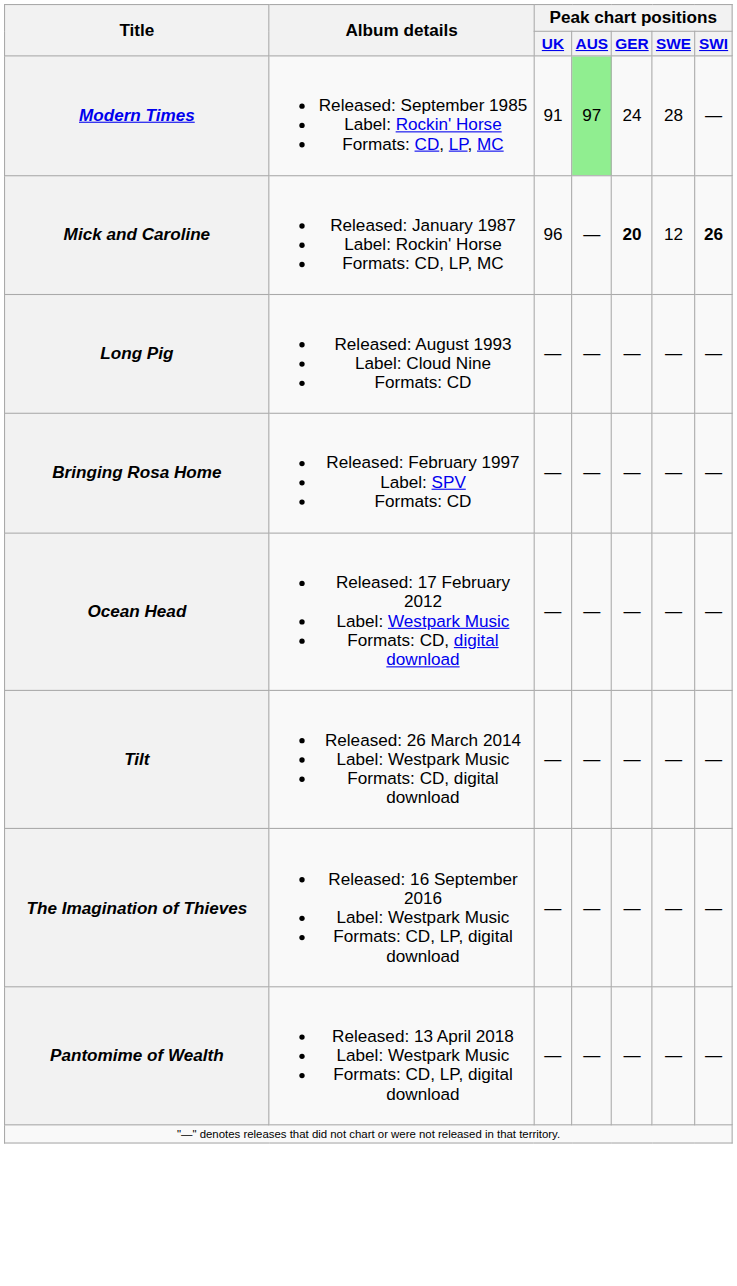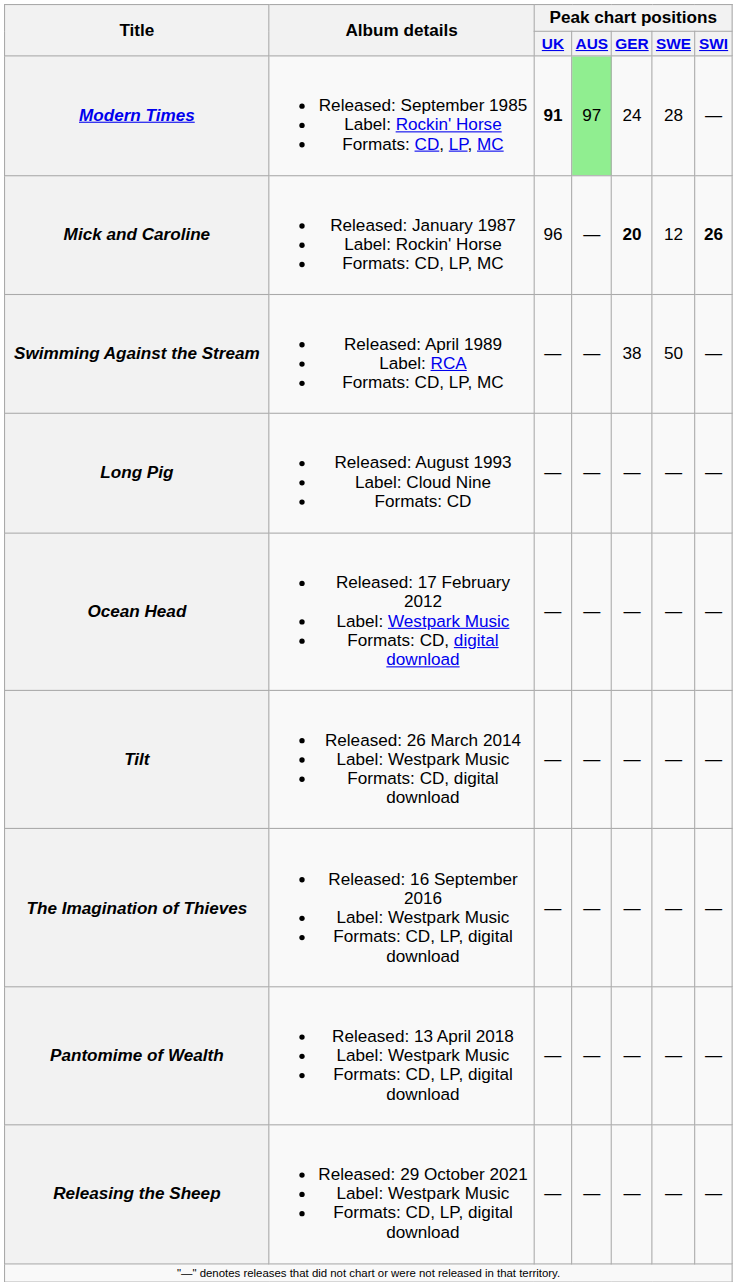 <table class="wikitable plainrowheaders" style="text-align:center;">
 <tr>
 <th rowspan="2" scope="col" style="width:15em;">Title</th>
 <th rowspan="2" scope="col" style="width:15em;">Album details</th>
 <th colspan="5">Peak chart positions</th>
 </tr>
 <tr>
 <th scope="col" style="width:2em;font-size:90%;"><a href='#'>UK</a><br></th>
 <th scope="col" style="width:2em;font-size:90%;"><a href='#'>AUS</a><br></th>
 <th scope="col" style="width:2em;font-size:90%;"><a href='#'>GER</a><br></th>
 <th scope="col" style="width:2em;font-size:90%;"><a href='#'>SWE</a><br></th>
 <th scope="col" style="width:2em;font-size:90%;"><a href='#'>SWI</a><br></th>
 </tr>
 <tr>
 <th scope="row"><em><a href='#'>Modern Times</a></em></th>
 <td><br><ul><li>Released: September 1985</li><li>Label: <a href='#'>Rockin' Horse</a></li><li>Formats: <a href='#'>CD</a>, <a href='#'>LP</a>, <a href='#'>MC</a></li></ul></td>
-<td>91</td>
+<td><strong>91</strong></td>
 <td style="background: lightgreen;">97</td>
 <td>24</td>
 <td>28</td>
 <td>—</td>
 </tr>
 <tr>
 <th scope="row"><em>Mick and Caroline</em></th>
 <td><br><ul><li>Released: January 1987</li><li>Label: Rockin' Horse</li><li>Formats: CD, LP, MC</li></ul></td>
 <td>96</td>
 <td>—</td>
 <td><strong>20</strong></td>
 <td>12</td>
 <td><strong>26</strong></td>
 </tr>
 <tr>
-<th scope="row"><em>Long Pig</em></th>
-<td><br><ul><li>Released: August 1993</li><li>Label: Cloud Nine</li><li>Formats: CD</li></ul></td>
+<th scope="row"><em>Swimming Against the Stream</em></th>
+<td><br><ul><li>Released: April 1989</li><li>Label: <a href='#'>RCA</a></li><li>Formats: CD, LP, MC</li></ul></td>
 <td>—</td>
 <td>—</td>
-<td>—</td>
-<td>—</td>
+<td>38</td>
+<td>50</td>
 <td>—</td>
 </tr>
 <tr>
-<th scope="row"><em>Bringing Rosa Home</em></th>
-<td><br><ul><li>Released: February 1997</li><li>Label: <a href='#'>SPV</a></li><li>Formats: CD</li></ul></td>
+<th scope="row"><em>Long Pig</em></th>
+<td><br><ul><li>Released: August 1993</li><li>Label: Cloud Nine</li><li>Formats: CD</li></ul></td>
 <td>—</td>
 <td>—</td>
 <td>—</td>
 <td>—</td>
 <td>—</td>
 </tr>
 <tr>
 <th scope="row"><em>Ocean Head</em></th>
 <td><br><ul><li>Released: 17 February 2012</li><li>Label: <a href='#'>Westpark Music</a></li><li>Formats: CD, <a href='#'>digital download</a></li></ul></td>
 <td>—</td>
 <td>—</td>
 <td>—</td>
 <td>—</td>
 <td>—</td>
 </tr>
 <tr>
 <th scope="row"><em>Tilt</em></th>
 <td><br><ul><li>Released: 26 March 2014</li><li>Label: Westpark Music</li><li>Formats: CD, digital download</li></ul></td>
 <td>—</td>
 <td>—</td>
 <td>—</td>
 <td>—</td>
 <td>—</td>
 </tr>
 <tr>
 <th scope="row"><em>The Imagination of Thieves</em></th>
 <td><br><ul><li>Released: 16 September 2016</li><li>Label: Westpark Music</li><li>Formats: CD, LP, digital download</li></ul></td>
 <td>—</td>
 <td>—</td>
 <td>—</td>
 <td>—</td>
 <td>—</td>
 </tr>
 <tr>
 <th scope="row"><em>Pantomime of Wealth</em></th>
 <td><br><ul><li>Released: 13 April 2018</li><li>Label: Westpark Music</li><li>Formats: CD, LP, digital download</li></ul></td>
 <td>—</td>
 <td>—</td>
 <td>—</td>
 <td>—</td>
 <td>—</td>
 </tr>
 <tr>
+<th scope="row"><em>Releasing the Sheep</em></th>
+<td><br><ul><li>Released: 29 October 2021</li><li>Label: Westpark Music</li><li>Formats: CD, LP, digital download</li></ul></td>
+<td>—</td>
+<td>—</td>
+<td>—</td>
+<td>—</td>
+<td>—</td>
+</tr>
+<tr>
 <td colspan="7" style="font-size:8pt">"—" denotes releases that did not chart or were not released in that territory.</td>
 </tr>
 </table>
